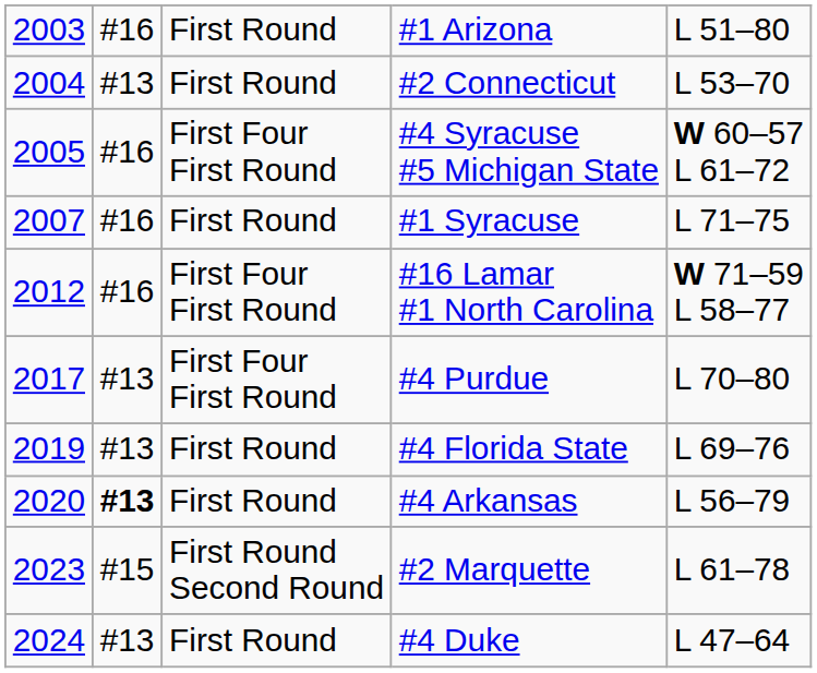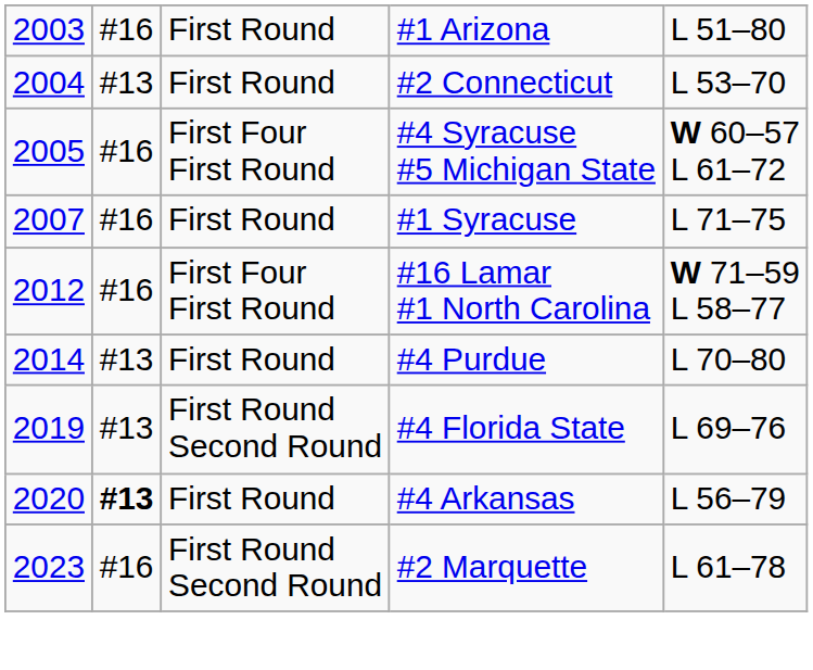 <table class="wikitable">
 <tr>
 <td><a href='#'>2003</a></td>
 <td>#16</td>
 <td>First Round</td>
 <td><a href='#'>#1 Arizona</a></td>
 <td>L 51–80</td>
 </tr>
 <tr>
 <td><a href='#'>2004</a></td>
 <td>#13</td>
 <td>First Round</td>
 <td><a href='#'> #2 Connecticut</a></td>
 <td>L 53–70</td>
 </tr>
 <tr>
 <td><a href='#'>2005</a></td>
 <td>#16</td>
 <td>First Four<br>First Round</td>
 <td><a href='#'>#4 Syracuse</a><br><a href='#'>#5 Michigan State</a></td>
 <td><strong>W</strong> 60–57 <br>L 61–72</td>
 </tr>
 <tr>
 <td><a href='#'>2007</a></td>
 <td>#16</td>
 <td>First Round</td>
 <td><a href='#'>#1 Syracuse</a></td>
 <td>L 71–75</td>
 </tr>
 <tr>
 <td><a href='#'>2012</a></td>
 <td>#16</td>
 <td>First Four<br>First Round</td>
 <td><a href='#'>#16 Lamar</a><br><a href='#'>#1 North Carolina</a></td>
 <td><strong>W</strong> 71–59<br>L 58–77</td>
 </tr>
 <tr>
-<td><a href='#'>2017</a></td>
+<td><a href='#'>2014</a></td>
 <td>#13</td>
-<td>First Four<br>First Round</td>
+<td>First Round</td>
 <td><a href='#'>#4 Purdue</a></td>
 <td>L 70–80</td>
 </tr>
 <tr>
 <td><a href='#'>2019</a></td>
 <td>#13</td>
-<td>First Round</td>
+<td>First Round<br>Second Round</td>
 <td><a href='#'>#4 Florida State</a></td>
 <td>L 69–76</td>
 </tr>
 <tr>
 <td><a href='#'>2020</a></td>
 <td><strong>#13</strong></td>
 <td>First Round</td>
 <td><a href='#'>#4 Arkansas</a></td>
 <td>L 56–79</td>
 </tr>
 <tr>
 <td><a href='#'>2023</a></td>
-<td>#15</td>
+<td>#16</td>
 <td>First Round<br>Second Round</td>
 <td><a href='#'>#2 Marquette</a></td>
 <td>L 61–78</td>
 </tr>
-<tr>
-<td><a href='#'>2024</a></td>
-<td>#13</td>
-<td>First Round</td>
-<td><a href='#'>#4 Duke</a></td>
-<td>L 47–64</td>
-</tr>
 </table>
